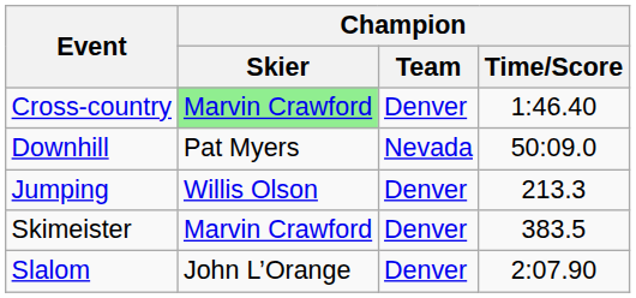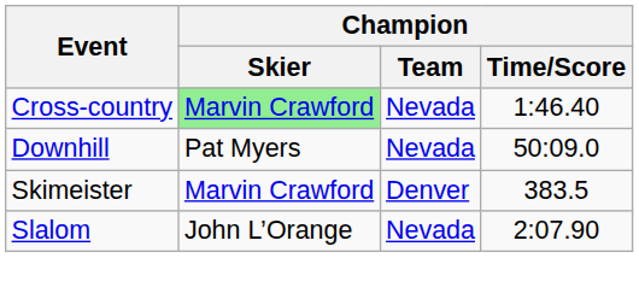 <table class="wikitable">
 <tr>
 <th rowspan="2">Event</th>
 <th colspan="3" bgcolor=000000>Champion</th>
 </tr>
 <tr>
 <th>Skier</th>
 <th>Team</th>
 <th>Time/Score</th>
 </tr>
 <tr>
 <td><a href='#'>Cross-country</a></td>
 <td style="background: lightgreen;"><a href='#'>Marvin Crawford</a></td>
-<td><a href='#'>Denver</a></td>
+<td><a href='#'>Nevada</a></td>
 <td align=center>1:46.40</td>
 </tr>
 <tr>
 <td><a href='#'>Downhill</a></td>
 <td>Pat Myers</td>
 <td><a href='#'>Nevada</a></td>
 <td align=center>50:09.0</td>
-</tr>
-<tr>
-<td><a href='#'>Jumping</a></td>
-<td><a href='#'>Willis Olson</a></td>
-<td><a href='#'>Denver</a></td>
-<td align=center>213.3</td>
 </tr>
 <tr>
 <td>Skimeister</td>
 <td><a href='#'>Marvin Crawford</a></td>
 <td><a href='#'>Denver</a></td>
 <td align=center>383.5</td>
 </tr>
 <tr>
 <td><a href='#'>Slalom</a></td>
 <td> John L’Orange</td>
-<td><a href='#'>Denver</a></td>
+<td><a href='#'>Nevada</a></td>
 <td align=center>2:07.90</td>
 </tr>
 </table>
